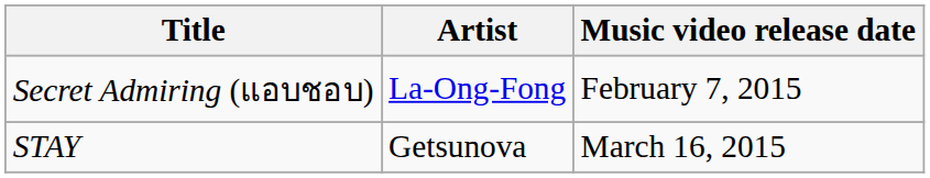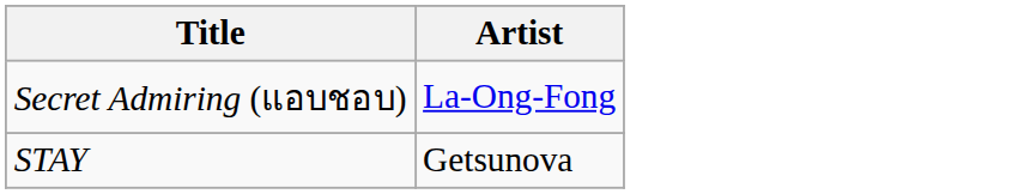 <table class="wikitable">
 <tr>
 <th>Title</th>
 <th>Artist</th>
-<th>Music video release date</th>
 </tr>
 <tr>
 <td><em>Secret Admiring</em> (แอบชอบ)</td>
 <td><a href='#'>La-Ong-Fong</a></td>
-<td>February 7, 2015</td>
 </tr>
 <tr>
 <td><em>STAY</em></td>
 <td>Getsunova</td>
-<td>March 16, 2015</td>
 </tr>
 </table>
